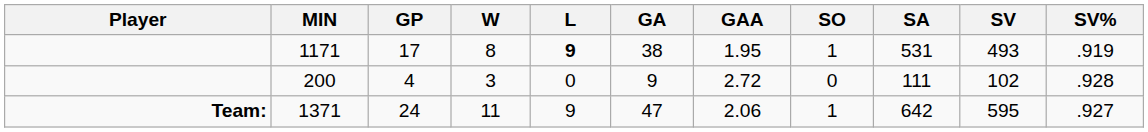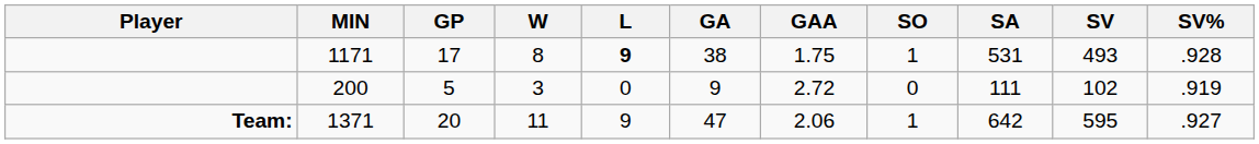 <table class="wikitable sortable" width="60%">
 <tr>
 <th bgcolor="#DDDDFF" width="10%">Player</th>
 <th width="3%" bgcolor="#DDDDFF" title="Minutes played">MIN</th>
 <th width="3%" bgcolor="#DDDDFF" title="Games played in">GP</th>
 <th width="3%" bgcolor="#DDDDFF" title="Games played in">W</th>
 <th width="3%" bgcolor="#DDDDFF"title="Games played in">L</th>
 <th width="3%" bgcolor="#DDDDFF" title="Goals against">GA</th>
 <th width="3%" bgcolor="#DDDDFF" title="Goals against average">GAA</th>
 <th width="3%" bgcolor="#DDDDFF" title="Shut-outs">SO</th>
 <th width="3%" bgcolor="#DDDDFF" title="Shots against">SA</th>
 <th width="3%" bgcolor="#DDDDFF" title="Shots saved">SV</th>
 <th width="3%" bgcolor="#DDDDFF" title="Save percentage">SV%</th>
 </tr>
 <tr align="center">
 <td align="right"></td>
 <td>1171</td>
 <td>17</td>
 <td>8</td>
 <td><strong>9</strong></td>
 <td>38</td>
-<td>1.95</td>
+<td>1.75</td>
 <td>1</td>
 <td>531</td>
 <td>493</td>
-<td>.919</td>
+<td>.928</td>
 </tr>
 <tr align="center">
 <td align="right"></td>
 <td>200</td>
-<td>4</td>
+<td>5</td>
 <td>3</td>
 <td>0</td>
 <td>9</td>
 <td>2.72</td>
 <td>0</td>
 <td>111</td>
 <td>102</td>
-<td>.928</td>
+<td>.919</td>
 </tr>
 <tr align="center">
 <td align="right"><strong>Team:</strong></td>
 <td>1371</td>
-<td>24</td>
+<td>20</td>
 <td>11</td>
 <td>9</td>
 <td>47</td>
 <td>2.06</td>
 <td>1</td>
 <td>642</td>
 <td>595</td>
 <td>.927</td>
 </tr>
 </table>
